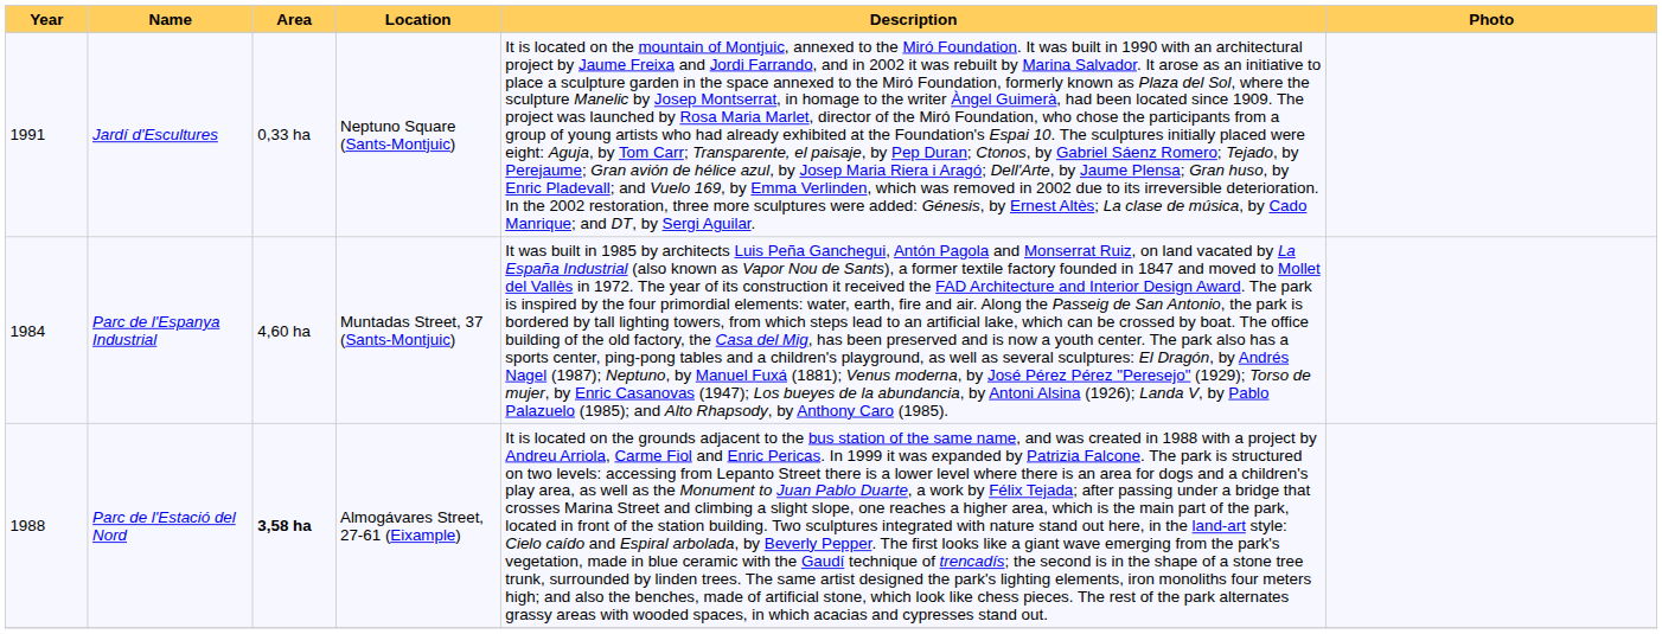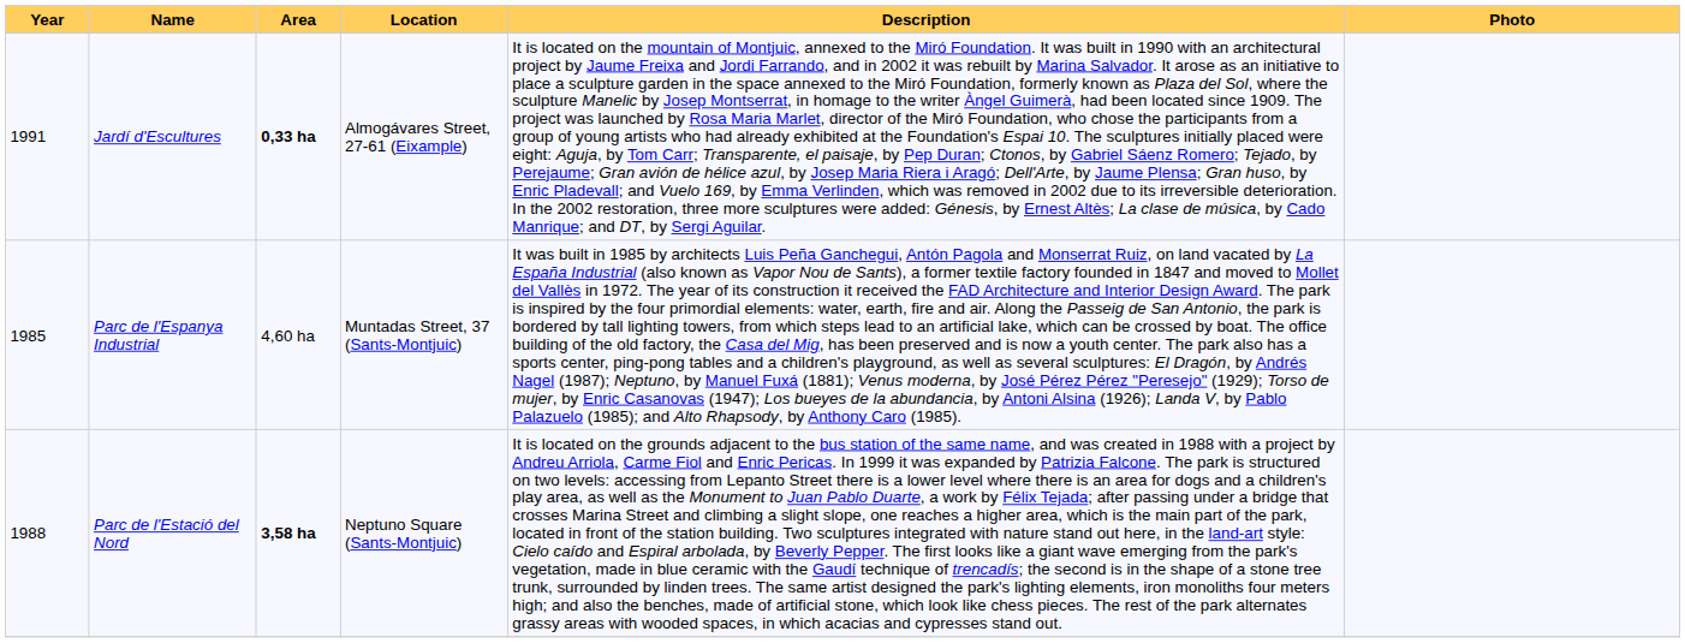 <table bgcolor="#f7f8ff" cellpadding="4" cellspacing="0" border="1" style="font-size: 95%; border: #cccccc solid 1px; border-collapse: collapse;">
 <tr>
 <th width="5%" style="background:#ffce5d;">Year</th>
 <th width="10%" style="background:#ffce5d;">Name</th>
 <th width="5%" style="background:#ffce5d;">Area</th>
 <th width="10%" style="background:#ffce5d;">Location</th>
 <th width="50%" style="background:#ffce5d;">Description</th>
 <th width="20%" style="background:#ffce5d;">Photo</th>
 </tr>
 <tr ---->
 </tr>
 <tr>
 <td>1991</td>
 <td><em><a href='#'>Jardí d'Escultures</a></em></td>
-<td>0,33 ha</td>
-<td>Neptuno Square (<a href='#'>Sants-Montjuic</a>)</td>
+<td><strong>0,33 ha</strong></td>
+<td>Almogávares Street, 27-61 (<a href='#'>Eixample</a>)</td>
 <td>It is located on the <a href='#'>mountain of Montjuic</a>, annexed to the <a href='#'>Miró Foundation</a>. It was built in 1990 with an architectural project by <a href='#'>Jaume Freixa</a> and <a href='#'>Jordi Farrando</a>, and in 2002 it was rebuilt by <a href='#'>Marina Salvador</a>. It arose as an initiative to place a sculpture garden in the space annexed to the Miró Foundation, formerly known as <em>Plaza del Sol</em>, where the sculpture <em>Manelic</em> by <a href='#'>Josep Montserrat</a>, in homage to the writer <a href='#'>Àngel Guimerà</a>, had been located since 1909. The project was launched by <a href='#'>Rosa Maria Marlet</a>, director of the Miró Foundation, who chose the participants from a group of young artists who had already exhibited at the Foundation's <em>Espai 10</em>. The sculptures initially placed were eight: <em>Aguja</em>, by <a href='#'>Tom Carr</a>; <em>Transparente, el paisaje</em>, by <a href='#'>Pep Duran</a>; <em>Ctonos</em>, by <a href='#'>Gabriel Sáenz Romero</a>; <em>Tejado</em>, by <a href='#'>Perejaume</a>; <em>Gran avión de hélice azul</em>, by <a href='#'>Josep Maria Riera i Aragó</a>; <em>Dell'Arte</em>, by <a href='#'>Jaume Plensa</a>; <em>Gran huso</em>, by <a href='#'>Enric Pladevall</a>; and <em>Vuelo 169</em>, by <a href='#'>Emma Verlinden</a>, which was removed in 2002 due to its irreversible deterioration. In the 2002 restoration, three more sculptures were added: <em>Génesis</em>, by <a href='#'>Ernest Altès</a>; <em>La clase de música</em>, by <a href='#'>Cado Manrique</a>; and <em>DT</em>, by <a href='#'>Sergi Aguilar</a>.</td>
 <td></td>
 </tr>
 <tr>
-<td>1984</td>
+<td>1985</td>
 <td><em><a href='#'>Parc de l'Espanya Industrial</a></em></td>
 <td>4,60 ha</td>
 <td>Muntadas Street, 37 (<a href='#'>Sants-Montjuic</a>)</td>
 <td>It was built in 1985 by architects <a href='#'>Luis Peña Ganchegui</a>, <a href='#'>Antón Pagola</a> and <a href='#'>Monserrat Ruiz</a>, on land vacated by <em><a href='#'>La España Industrial</a></em> (also known as <em>Vapor Nou de Sants</em>), a former textile factory founded in 1847 and moved to <a href='#'>Mollet del Vallès</a> in 1972. The year of its construction it received the <a href='#'>FAD Architecture and Interior Design Award</a>. The park is inspired by the four primordial elements: water, earth, fire and air. Along the <em>Passeig de San Antonio</em>, the park is bordered by tall lighting towers, from which steps lead to an artificial lake, which can be crossed by boat. The office building of the old factory, the <em><a href='#'>Casa del Mig</a></em>, has been preserved and is now a youth center. The park also has a sports center, ping-pong tables and a children's playground, as well as several sculptures: <em>El Dragón</em>, by <a href='#'>Andrés Nagel</a> (1987); <em>Neptuno</em>, by <a href='#'>Manuel Fuxá</a> (1881); <em>Venus moderna</em>, by <a href='#'>José Pérez Pérez "Peresejo"</a> (1929); <em>Torso de mujer</em>, by <a href='#'>Enric Casanovas</a> (1947); <em>Los bueyes de la abundancia</em>, by <a href='#'>Antoni Alsina</a> (1926); <em>Landa V</em>, by <a href='#'>Pablo Palazuelo</a> (1985); and <em>Alto Rhapsody</em>, by <a href='#'>Anthony Caro</a> (1985).</td>
 <td></td>
 </tr>
 <tr>
 <td>1988</td>
 <td><em><a href='#'>Parc de l'Estació del Nord</a></em></td>
 <td><strong>3,58 ha</strong></td>
-<td>Almogávares Street, 27-61 (<a href='#'>Eixample</a>)</td>
+<td>Neptuno Square (<a href='#'>Sants-Montjuic</a>)</td>
 <td>It is located on the grounds adjacent to the <a href='#'>bus station of the same name</a>, and was created in 1988 with a project by <a href='#'>Andreu Arriola</a>, <a href='#'>Carme Fiol</a> and <a href='#'>Enric Pericas</a>. In 1999 it was expanded by <a href='#'>Patrizia Falcone</a>. The park is structured on two levels: accessing from Lepanto Street there is a lower level where there is an area for dogs and a children's play area, as well as the <em>Monument to <a href='#'>Juan Pablo Duarte</a></em>, a work by <a href='#'>Félix Tejada</a>; after passing under a bridge that crosses Marina Street and climbing a slight slope, one reaches a higher area, which is the main part of the park, located in front of the station building. Two sculptures integrated with nature stand out here, in the <a href='#'>land-art</a> style: <em>Cielo caído</em> and <em>Espiral arbolada</em>, by <a href='#'>Beverly Pepper</a>. The first looks like a giant wave emerging from the park's vegetation, made in blue ceramic with the <a href='#'>Gaudí</a> technique of <em><a href='#'>trencadís</a></em>; the second is in the shape of a stone tree trunk, surrounded by linden trees. The same artist designed the park's lighting elements, iron monoliths four meters high; and also the benches, made of artificial stone, which look like chess pieces. The rest of the park alternates grassy areas with wooded spaces, in which acacias and cypresses stand out.</td>
 <td></td>
 </tr>
 <tr>
 </tr>
 </table>
